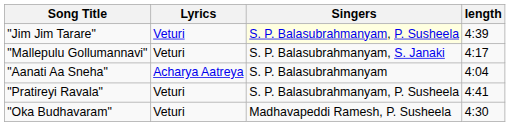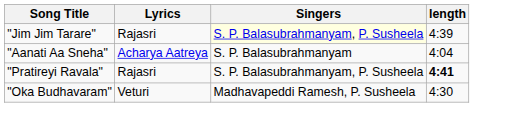 <table class="wikitable">
 <tr>
 <th>Song Title</th>
 <th>Lyrics</th>
 <th>Singers</th>
 <th>length</th>
 </tr>
 <tr>
 <td>"Jim Jim Tarare"</td>
-<td><a href='#'>Veturi</a></td>
+<td>Rajasri</td>
 <td style="background: lightyellow;"><a href='#'>S. P. Balasubrahmanyam</a>, <a href='#'>P. Susheela</a></td>
 <td>4:39</td>
-</tr>
-<tr>
-<td>"Mallepulu Gollumannavi"</td>
-<td>Veturi</td>
-<td>S. P. Balasubrahmanyam, <a href='#'>S. Janaki</a></td>
-<td>4:17</td>
 </tr>
 <tr>
 <td>"Aanati Aa Sneha"</td>
 <td><a href='#'>Acharya Aatreya</a></td>
 <td>S. P. Balasubrahmanyam</td>
 <td>4:04</td>
 </tr>
 <tr>
 <td>"Pratireyi Ravala"</td>
-<td>Veturi</td>
+<td>Rajasri</td>
 <td>S. P. Balasubrahmanyam, P. Susheela</td>
-<td>4:41</td>
+<td><strong>4:41</strong></td>
 </tr>
 <tr>
 <td>"Oka Budhavaram"</td>
 <td>Veturi</td>
 <td>Madhavapeddi Ramesh, P. Susheela</td>
 <td>4:30</td>
 </tr>
 </table>
